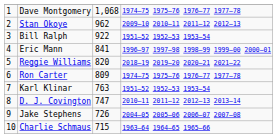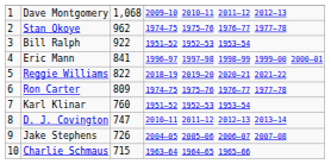 <table class="wikitable">
 <tr>
 </tr>
 <tr>
 <td>1</td>
 <td>Dave Montgomery</td>
 <td>1,068</td>
-<td style="font-size:80%;"><a href='#'>1974–75</a> <a href='#'>1975–76</a> <a href='#'>1976–77</a> <a href='#'>1977–78</a></td>
+<td style="font-size:80%;"><a href='#'>2009–10</a> <a href='#'>2010–11</a> <a href='#'>2011–12</a> <a href='#'>2012–13</a></td>
 </tr>
 <tr>
 <td>2</td>
 <td><a href='#'>Stan Okoye</a></td>
 <td>962</td>
-<td style="font-size:80%;"><a href='#'>2009–10</a> <a href='#'>2010–11</a> <a href='#'>2011–12</a> <a href='#'>2012–13</a></td>
+<td style="font-size:80%;"><a href='#'>1974–75</a> <a href='#'>1975–76</a> <a href='#'>1976–77</a> <a href='#'>1977–78</a></td>
 </tr>
 <tr>
 <td>3</td>
 <td>Bill Ralph</td>
 <td>922</td>
 <td style="font-size:80%;"><a href='#'>1951–52</a> <a href='#'>1952–53</a> <a href='#'>1953–54</a></td>
 </tr>
 <tr>
 <td>4</td>
 <td>Eric Mann</td>
 <td>841</td>
 <td style="font-size:80%;"><a href='#'>1996–97</a> <a href='#'>1997–98</a> <a href='#'>1998–99</a> <a href='#'>1999–00</a> <a href='#'>2000–01</a></td>
 </tr>
 <tr>
 <td>5</td>
 <td><a href='#'>Reggie Williams</a></td>
-<td>820</td>
+<td>822</td>
 <td style="font-size:80%;"><a href='#'>2018–19</a> <a href='#'>2019–20</a> <a href='#'>2020–21</a> <a href='#'>2021–22</a></td>
 </tr>
 <tr>
 <td>6</td>
 <td><a href='#'>Ron Carter</a></td>
 <td>809</td>
 <td style="font-size:80%;"><a href='#'>1974–75</a> <a href='#'>1975–76</a> <a href='#'>1976–77</a> <a href='#'>1977–78</a></td>
 </tr>
 <tr>
 <td>7</td>
 <td>Karl Klinar</td>
-<td>763</td>
+<td>760</td>
 <td style="font-size:80%;"><a href='#'>1951–52</a> <a href='#'>1952–53</a> <a href='#'>1953–54</a></td>
 </tr>
 <tr>
 <td>8</td>
 <td><a href='#'>D. J. Covington</a></td>
 <td>747</td>
 <td style="font-size:80%;"><a href='#'>2010–11</a> <a href='#'>2011–12</a> <a href='#'>2012–13</a> <a href='#'>2013–14</a></td>
 </tr>
 <tr>
 <td>9</td>
 <td>Jake Stephens</td>
 <td>726</td>
 <td style="font-size:80%;"><a href='#'>2004–05</a> <a href='#'>2005–06</a> <a href='#'>2006–07</a> <a href='#'>2007–08</a></td>
 </tr>
 <tr>
 <td>10</td>
 <td><a href='#'>Charlie Schmaus</a></td>
 <td>715</td>
 <td style="font-size:80%;"><a href='#'>1963–64</a> <a href='#'>1964–65</a> <a href='#'>1965–66</a></td>
 </tr>
 </table>
